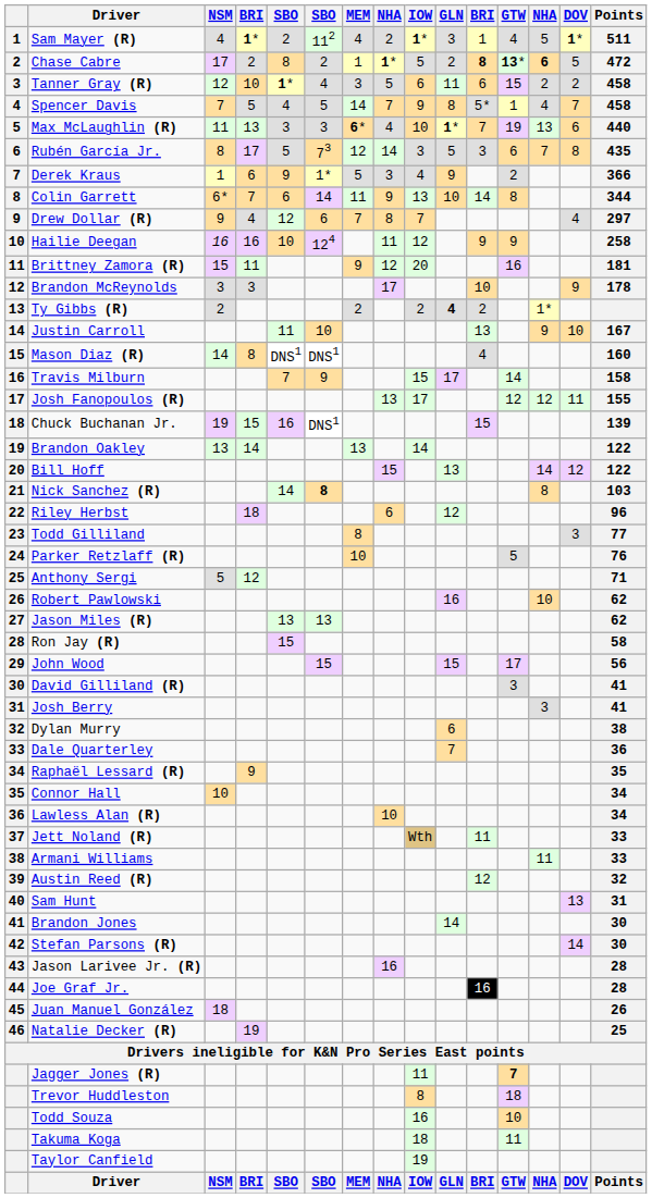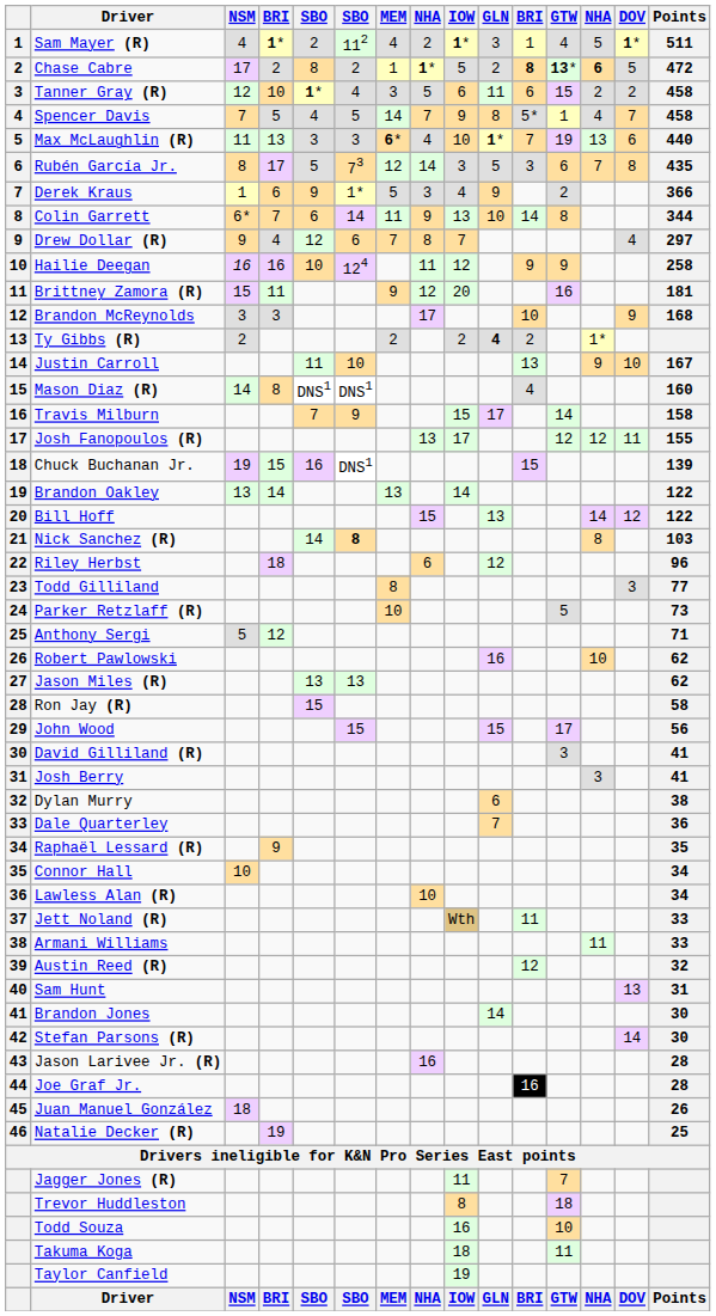 <table class="wikitable" style="font-size:77%; text-align:center;">
 <tr>
 <th></th>
 <th>Driver</th>
 <th><a href='#'>NSM</a></th>
 <th><a href='#'>BRI</a></th>
 <th><a href='#'>SBO</a></th>
 <th><a href='#'>SBO</a></th>
 <th><a href='#'>MEM</a></th>
 <th><a href='#'>NHA</a></th>
 <th><a href='#'>IOW</a></th>
 <th><a href='#'>GLN</a></th>
 <th><a href='#'>BRI</a></th>
 <th><a href='#'>GTW</a></th>
 <th><a href='#'>NHA</a></th>
 <th><a href='#'>DOV</a></th>
 <th>Points</th>
 </tr>
 <tr>
 <th>1</th>
 <td align=left><a href='#'>Sam Mayer</a> <strong>(R)</strong></td>
 <td style="background:#DFDFDF;">4</td>
 <td style="background:#FFFFBF;"><strong>1</strong>*</td>
 <td style="background:#DFDFDF;">2</td>
 <td style="background:#DFFFDF;">11<sup>2</sup></td>
 <td style="background:#DFDFDF;">4</td>
 <td style="background:#DFDFDF;">2</td>
 <td style="background:#FFFFBF;"><strong>1</strong>*</td>
 <td style="background:#DFDFDF;">3</td>
 <td style="background:#FFFFBF;">1</td>
 <td style="background:#DFDFDF;">4</td>
 <td style="background:#DFDFDF;">5</td>
 <td style="background:#FFFFBF;"><strong>1</strong>*</td>
 <th>511</th>
 </tr>
 <tr>
 <th>2</th>
 <td align=left><a href='#'>Chase Cabre</a></td>
 <td style="background:#EFCFFF;">17</td>
 <td style="background:#DFDFDF;">2</td>
 <td style="background:#FFDF9F;">8</td>
 <td style="background:#DFDFDF;">2</td>
 <td style="background:#FFFFBF;">1</td>
 <td style="background:#FFFFBF;"><strong>1</strong>*</td>
 <td style="background:#DFDFDF;">5</td>
 <td style="background:#DFDFDF;">2</td>
 <td style="background:#FFDF9F;"><strong>8</strong></td>
 <td style="background:#DFFFDF;"><strong>13</strong>*</td>
 <td style="background:#FFDF9F;"><strong>6</strong></td>
 <td style="background:#DFDFDF;">5</td>
 <th>472</th>
 </tr>
 <tr>
 <th>3</th>
 <td align=left><a href='#'>Tanner Gray</a> <strong>(R)</strong></td>
 <td style="background:#DFFFDF;">12</td>
 <td style="background:#FFDF9F;">10</td>
 <td style="background:#FFFFBF;"><strong>1</strong>*</td>
 <td style="background:#DFDFDF;">4</td>
 <td style="background:#DFDFDF;">3</td>
 <td style="background:#DFDFDF;">5</td>
 <td style="background:#FFDF9F;">6</td>
 <td style="background:#DFFFDF;">11</td>
 <td style="background:#FFDF9F;">6</td>
 <td style="background:#EFCFFF;">15</td>
 <td style="background:#DFDFDF;">2</td>
 <td style="background:#DFDFDF;">2</td>
 <th>458</th>
 </tr>
 <tr>
 <th>4</th>
 <td align=left><a href='#'>Spencer Davis</a></td>
 <td style="background:#FFDF9F;">7</td>
 <td style="background:#DFDFDF;">5</td>
 <td style="background:#DFDFDF;">4</td>
 <td style="background:#DFDFDF;">5</td>
 <td style="background:#DFFFDF;">14</td>
 <td style="background:#FFDF9F;">7</td>
 <td style="background:#FFDF9F;">9</td>
 <td style="background:#FFDF9F;">8</td>
 <td style="background:#DFDFDF;">5*</td>
 <td style="background:#FFFFBF;">1</td>
 <td style="background:#DFDFDF;">4</td>
 <td style="background:#FFDF9F;">7</td>
 <th>458</th>
 </tr>
 <tr>
 <th>5</th>
 <td align=left><a href='#'>Max McLaughlin</a> <strong>(R)</strong></td>
 <td style="background:#DFFFDF;">11</td>
 <td style="background:#DFFFDF;">13</td>
 <td style="background:#DFDFDF;">3</td>
 <td style="background:#DFDFDF;">3</td>
 <td style="background:#FFDF9F;"><strong>6</strong>*</td>
 <td style="background:#DFDFDF;">4</td>
 <td style="background:#FFDF9F;">10</td>
 <td style="background:#FFFFBF;"><strong>1</strong>*</td>
 <td style="background:#FFDF9F;">7</td>
 <td style="background:#EFCFFF;">19</td>
 <td style="background:#DFFFDF;">13</td>
 <td style="background:#FFDF9F;">6</td>
 <th>440</th>
 </tr>
 <tr>
 <th>6</th>
 <td align=left><a href='#'>Rubén García Jr.</a></td>
 <td style="background:#FFDF9F;">8</td>
 <td style="background:#EFCFFF;">17</td>
 <td style="background:#DFDFDF;">5</td>
 <td style="background:#FFDF9F;">7<sup>3</sup></td>
 <td style="background:#DFFFDF;">12</td>
 <td style="background:#DFFFDF;">14</td>
 <td style="background:#DFDFDF;">3</td>
 <td style="background:#DFDFDF;">5</td>
 <td style="background:#DFDFDF;">3</td>
 <td style="background:#FFDF9F;">6</td>
 <td style="background:#FFDF9F;">7</td>
 <td style="background:#FFDF9F;">8</td>
 <th>435</th>
 </tr>
 <tr>
 <th>7</th>
 <td align=left><a href='#'>Derek Kraus</a></td>
 <td style="background:#FFFFBF;">1</td>
 <td style="background:#FFDF9F;">6</td>
 <td style="background:#FFDF9F;">9</td>
 <td style="background:#FFFFBF;">1*</td>
 <td style="background:#DFDFDF;">5</td>
 <td style="background:#DFDFDF;">3</td>
 <td style="background:#DFDFDF;">4</td>
 <td style="background:#FFDF9F;">9</td>
 <td></td>
 <td style="background:#DFDFDF;">2</td>
 <td></td>
 <td></td>
 <th>366</th>
 </tr>
 <tr>
 <th>8</th>
 <td align=left><a href='#'>Colin Garrett</a></td>
 <td style="background:#FFDF9F;">6*</td>
 <td style="background:#FFDF9F;">7</td>
 <td style="background:#FFDF9F;">6</td>
 <td style="background:#EFCFFF;">14</td>
 <td style="background:#DFFFDF;">11</td>
 <td style="background:#FFDF9F;">9</td>
 <td style="background:#DFFFDF;">13</td>
 <td style="background:#FFDF9F;">10</td>
 <td style="background:#DFFFDF;">14</td>
 <td style="background:#FFDF9F;">8</td>
 <td></td>
 <td></td>
 <th>344</th>
 </tr>
 <tr>
 <th>9</th>
 <td align=left><a href='#'>Drew Dollar</a> <strong>(R)</strong></td>
 <td style="background:#FFDF9F;">9</td>
 <td style="background:#DFDFDF;">4</td>
 <td style="background:#DFFFDF;">12</td>
 <td style="background:#FFDF9F;">6</td>
 <td style="background:#FFDF9F;">7</td>
 <td style="background:#FFDF9F;">8</td>
 <td style="background:#FFDF9F;">7</td>
 <td></td>
 <td></td>
 <td></td>
 <td></td>
 <td style="background:#DFDFDF;">4</td>
 <th>297</th>
 </tr>
 <tr>
 <th>10</th>
 <td align=left><a href='#'>Hailie Deegan</a></td>
 <td style="background:#EFCFFF;"><em>16</em></td>
 <td style="background:#EFCFFF;">16</td>
 <td style="background:#FFDF9F;">10</td>
 <td style="background:#EFCFFF;">12<sup>4</sup></td>
 <td></td>
 <td style="background:#DFFFDF;">11</td>
 <td style="background:#DFFFDF;">12</td>
 <td></td>
 <td style="background:#FFDF9F;">9</td>
 <td style="background:#FFDF9F;">9</td>
 <td></td>
 <td></td>
 <th>258</th>
 </tr>
 <tr>
 <th>11</th>
 <td align=left><a href='#'>Brittney Zamora</a> <strong>(R)</strong></td>
 <td style="background:#EFCFFF;">15</td>
 <td style="background:#DFFFDF;">11</td>
 <td></td>
 <td></td>
 <td style="background:#FFDF9F;">9</td>
 <td style="background:#DFFFDF;">12</td>
 <td style="background:#DFFFDF;">20</td>
 <td></td>
 <td></td>
 <td style="background:#EFCFFF;">16</td>
 <td></td>
 <td></td>
 <th>181</th>
 </tr>
 <tr>
 <th>12</th>
 <td align=left nowrap><a href='#'>Brandon McReynolds</a></td>
 <td style="background:#DFDFDF;">3</td>
 <td style="background:#DFDFDF;">3</td>
 <td></td>
 <td></td>
 <td></td>
 <td style="background:#EFCFFF;">17</td>
 <td></td>
 <td></td>
 <td style="background:#FFDF9F;">10</td>
 <td></td>
 <td></td>
 <td style="background:#FFDF9F;">9</td>
-<th>178</th>
+<th>168</th>
 </tr>
 <tr>
 <th>13</th>
 <td align=left><a href='#'>Ty Gibbs</a> <strong>(R)</strong></td>
 <td style="background:#DFDFDF;">2</td>
 <td></td>
 <td></td>
 <td></td>
 <td style="background:#DFDFDF;">2</td>
 <td></td>
 <td style="background:#DFDFDF;">2</td>
 <td style="background:#DFDFDF;"><strong>4</strong></td>
 <td style="background:#DFDFDF;">2</td>
 <td></td>
 <td style="background:#FFFFBF;">1*</td>
 <td></td>
 <th></th>
 </tr>
 <tr>
 <th>14</th>
 <td align=left><a href='#'>Justin Carroll</a></td>
 <td></td>
 <td></td>
 <td style="background:#DFFFDF;">11</td>
 <td style="background:#FFDF9F;">10</td>
 <td></td>
 <td></td>
 <td></td>
 <td></td>
 <td style="background:#DFFFDF;">13</td>
 <td></td>
 <td style="background:#FFDF9F;">9</td>
 <td style="background:#FFDF9F;">10</td>
 <th>167</th>
 </tr>
 <tr>
 <th>15</th>
 <td align=left><a href='#'>Mason Diaz</a> <strong>(R)</strong></td>
 <td style="background:#DFFFDF;">14</td>
 <td style="background:#FFDF9F;">8</td>
 <td style="background:#FFFFFF;">DNS<sup>1</sup></td>
 <td style="background:#FFFFFF;">DNS<sup>1</sup></td>
 <td></td>
 <td></td>
 <td></td>
 <td></td>
 <td style="background:#DFDFDF;">4</td>
 <td></td>
 <td></td>
 <td></td>
 <th>160</th>
 </tr>
 <tr>
 <th>16</th>
 <td align=left><a href='#'>Travis Milburn</a></td>
 <td></td>
 <td></td>
 <td style="background:#FFDF9F;">7</td>
 <td style="background:#FFDF9F;">9</td>
 <td></td>
 <td></td>
 <td style="background:#DFFFDF;">15</td>
 <td style="background:#EFCFFF;">17</td>
 <td></td>
 <td style="background:#DFFFDF;">14</td>
 <td></td>
 <td></td>
 <th>158</th>
 </tr>
 <tr>
 <th>17</th>
 <td align=left><a href='#'>Josh Fanopoulos</a> <strong>(R)</strong></td>
 <td></td>
 <td></td>
 <td></td>
 <td></td>
 <td></td>
 <td style="background:#DFFFDF;">13</td>
 <td style="background:#DFFFDF;">17</td>
 <td></td>
 <td></td>
 <td style="background:#DFFFDF;">12</td>
 <td style="background:#DFFFDF;">12</td>
 <td style="background:#DFFFDF;">11</td>
 <th>155</th>
 </tr>
 <tr>
 <th>18</th>
 <td align=left>Chuck Buchanan Jr.</td>
 <td style="background:#EFCFFF;">19</td>
 <td style="background:#DFFFDF;">15</td>
 <td style="background:#EFCFFF;">16</td>
 <td style="background:#FFFFFF;">DNS<sup>1</sup></td>
 <td></td>
 <td></td>
 <td></td>
 <td></td>
 <td style="background:#EFCFFF;">15</td>
 <td></td>
 <td></td>
 <td></td>
 <th>139</th>
 </tr>
 <tr>
 <th>19</th>
 <td align=left><a href='#'>Brandon Oakley</a></td>
 <td style="background:#DFFFDF;">13</td>
 <td style="background:#DFFFDF;">14</td>
 <td></td>
 <td></td>
 <td style="background:#DFFFDF;">13</td>
 <td></td>
 <td style="background:#DFFFDF;">14</td>
 <td></td>
 <td></td>
 <td></td>
 <td></td>
 <td></td>
 <th>122</th>
 </tr>
 <tr>
 <th>20</th>
 <td align=left><a href='#'>Bill Hoff</a></td>
 <td></td>
 <td></td>
 <td></td>
 <td></td>
 <td></td>
 <td style="background:#EFCFFF;">15</td>
 <td></td>
 <td style="background:#DFFFDF;">13</td>
 <td></td>
 <td></td>
 <td style="background:#EFCFFF;">14</td>
 <td style="background:#EFCFFF;">12</td>
 <th>122</th>
 </tr>
 <tr>
 <th>21</th>
 <td align=left><a href='#'>Nick Sanchez</a> <strong>(R)</strong></td>
 <td></td>
 <td></td>
 <td style="background:#DFFFDF;">14</td>
 <td style="background:#FFDF9F;"><strong>8</strong></td>
 <td></td>
 <td></td>
 <td></td>
 <td></td>
 <td></td>
 <td></td>
 <td style="background:#FFDF9F;">8</td>
 <td></td>
 <th>103</th>
 </tr>
 <tr>
 <th>22</th>
 <td align=left><a href='#'>Riley Herbst</a></td>
 <td></td>
 <td style="background:#EFCFFF;">18</td>
 <td></td>
 <td></td>
 <td></td>
 <td style="background:#FFDF9F;">6</td>
 <td></td>
 <td style="background:#DFFFDF;">12</td>
 <td></td>
 <td></td>
 <td></td>
 <td></td>
 <th>96</th>
 </tr>
 <tr>
 <th>23</th>
 <td align=left><a href='#'>Todd Gilliland</a></td>
 <td></td>
 <td></td>
 <td></td>
 <td></td>
 <td style="background:#FFDF9F;">8</td>
 <td></td>
 <td></td>
 <td></td>
 <td></td>
 <td></td>
 <td></td>
 <td style="background:#DFDFDF;">3</td>
 <th>77</th>
 </tr>
 <tr>
 <th>24</th>
 <td align=left><a href='#'>Parker Retzlaff</a> <strong>(R)</strong></td>
 <td></td>
 <td></td>
 <td></td>
 <td></td>
 <td style="background:#FFDF9F;">10</td>
 <td></td>
 <td></td>
 <td></td>
 <td></td>
 <td style="background:#DFDFDF;">5</td>
 <td></td>
 <td></td>
-<th>76</th>
+<th>73</th>
 </tr>
 <tr>
 <th>25</th>
 <td align=left><a href='#'>Anthony Sergi</a></td>
 <td style="background:#DFDFDF;">5</td>
 <td style="background:#DFFFDF;">12</td>
 <td></td>
 <td></td>
 <td></td>
 <td></td>
 <td></td>
 <td></td>
 <td></td>
 <td></td>
 <td></td>
 <td></td>
 <th>71</th>
 </tr>
 <tr>
 <th>26</th>
 <td align=left><a href='#'>Robert Pawlowski</a></td>
 <td></td>
 <td></td>
 <td></td>
 <td></td>
 <td></td>
 <td></td>
 <td></td>
 <td style="background:#EFCFFF;">16</td>
 <td></td>
 <td></td>
 <td style="background:#FFDF9F;">10</td>
 <td></td>
 <th>62</th>
 </tr>
 <tr>
 <th>27</th>
 <td align=left><a href='#'>Jason Miles</a> <strong>(R)</strong></td>
 <td></td>
 <td></td>
 <td style="background:#DFFFDF;">13</td>
 <td style="background:#DFFFDF;">13</td>
 <td></td>
 <td></td>
 <td></td>
 <td></td>
 <td></td>
 <td></td>
 <td></td>
 <td></td>
 <th>62</th>
 </tr>
 <tr>
 <th>28</th>
 <td align=left>Ron Jay <strong>(R)</strong></td>
 <td></td>
 <td></td>
 <td style="background:#EFCFFF;">15</td>
 <td></td>
 <td></td>
 <td></td>
 <td></td>
 <td></td>
 <td></td>
 <td></td>
 <td></td>
 <td></td>
 <th>58</th>
 </tr>
 <tr>
 <th>29</th>
 <td align=left><a href='#'>John Wood</a></td>
 <td></td>
 <td></td>
 <td></td>
 <td style="background:#EFCFFF;">15</td>
 <td></td>
 <td></td>
 <td></td>
 <td style="background:#EFCFFF;">15</td>
 <td></td>
 <td style="background:#EFCFFF;">17</td>
 <td></td>
 <td></td>
 <th>56</th>
 </tr>
 <tr>
 <th>30</th>
 <td align=left><a href='#'>David Gilliland</a> <strong>(R)</strong></td>
 <td></td>
 <td></td>
 <td></td>
 <td></td>
 <td></td>
 <td></td>
 <td></td>
 <td></td>
 <td></td>
 <td style="background:#DFDFDF;">3</td>
 <td></td>
 <td></td>
 <th>41</th>
 </tr>
 <tr>
 <th>31</th>
 <td align=left><a href='#'>Josh Berry</a></td>
 <td></td>
 <td></td>
 <td></td>
 <td></td>
 <td></td>
 <td></td>
 <td></td>
 <td></td>
 <td></td>
 <td></td>
 <td style="background:#DFDFDF;">3</td>
 <td></td>
 <th>41</th>
 </tr>
 <tr>
 <th>32</th>
 <td align=left>Dylan Murry</td>
 <td></td>
 <td></td>
 <td></td>
 <td></td>
 <td></td>
 <td></td>
 <td></td>
 <td style="background:#FFDF9F;">6</td>
 <td></td>
 <td></td>
 <td></td>
 <td></td>
 <th>38</th>
 </tr>
 <tr>
 <th>33</th>
 <td align=left><a href='#'>Dale Quarterley</a></td>
 <td></td>
 <td></td>
 <td></td>
 <td></td>
 <td></td>
 <td></td>
 <td></td>
 <td style="background:#FFDF9F;">7</td>
 <td></td>
 <td></td>
 <td></td>
 <td></td>
 <th>36</th>
 </tr>
 <tr>
 <th>34</th>
 <td align=left><a href='#'>Raphaël Lessard</a> <strong>(R)</strong></td>
 <td></td>
 <td style="background:#FFDF9F;">9</td>
 <td></td>
 <td></td>
 <td></td>
 <td></td>
 <td></td>
 <td></td>
 <td></td>
 <td></td>
 <td></td>
 <td></td>
 <th>35</th>
 </tr>
 <tr>
 <th>35</th>
 <td align=left><a href='#'>Connor Hall</a></td>
 <td style="background:#FFDF9F;">10</td>
 <td></td>
 <td></td>
 <td></td>
 <td></td>
 <td></td>
 <td></td>
 <td></td>
 <td></td>
 <td></td>
 <td></td>
 <td></td>
 <th>34</th>
 </tr>
 <tr>
 <th>36</th>
 <td align=left><a href='#'>Lawless Alan</a> <strong>(R)</strong></td>
 <td></td>
 <td></td>
 <td></td>
 <td></td>
 <td></td>
 <td style="background:#FFDF9F;">10</td>
 <td></td>
 <td></td>
 <td></td>
 <td></td>
 <td></td>
 <td></td>
 <th>34</th>
 </tr>
 <tr>
 <th>37</th>
 <td align=left><a href='#'>Jett Noland</a> <strong>(R)</strong></td>
 <td></td>
 <td></td>
 <td></td>
 <td></td>
 <td></td>
 <td></td>
 <td style="background:#DFC484;">Wth</td>
 <td></td>
 <td style="background:#DFFFDF;">11</td>
 <td></td>
 <td></td>
 <td></td>
 <th>33</th>
 </tr>
 <tr>
 <th>38</th>
 <td align=left><a href='#'>Armani Williams</a></td>
 <td></td>
 <td></td>
 <td></td>
 <td></td>
 <td></td>
 <td></td>
 <td></td>
 <td></td>
 <td></td>
 <td></td>
 <td style="background:#DFFFDF;">11</td>
 <td></td>
 <th>33</th>
 </tr>
 <tr>
 <th>39</th>
 <td align=left><a href='#'>Austin Reed</a> <strong>(R)</strong></td>
 <td></td>
 <td></td>
 <td></td>
 <td></td>
 <td></td>
 <td></td>
 <td></td>
 <td></td>
 <td style="background:#DFFFDF;">12</td>
 <td></td>
 <td></td>
 <td></td>
 <th>32</th>
 </tr>
 <tr>
 <th>40</th>
 <td align=left><a href='#'>Sam Hunt</a></td>
 <td></td>
 <td></td>
 <td></td>
 <td></td>
 <td></td>
 <td></td>
 <td></td>
 <td></td>
 <td></td>
 <td></td>
 <td></td>
 <td style="background:#EFCFFF;">13</td>
 <th>31</th>
 </tr>
 <tr>
 <th>41</th>
 <td align=left><a href='#'>Brandon Jones</a></td>
 <td></td>
 <td></td>
 <td></td>
 <td></td>
 <td></td>
 <td></td>
 <td></td>
 <td style="background:#DFFFDF;">14</td>
 <td></td>
 <td></td>
 <td></td>
 <td></td>
 <th>30</th>
 </tr>
 <tr>
 <th>42</th>
 <td align=left><a href='#'>Stefan Parsons</a> <strong>(R)</strong></td>
 <td></td>
 <td></td>
 <td></td>
 <td></td>
 <td></td>
 <td></td>
 <td></td>
 <td></td>
 <td></td>
 <td></td>
 <td></td>
 <td style="background:#EFCFFF;">14</td>
 <th>30</th>
 </tr>
 <tr>
 <th>43</th>
 <td align=left>Jason Larivee Jr. <strong>(R)</strong></td>
 <td></td>
 <td></td>
 <td></td>
 <td></td>
 <td></td>
 <td style="background:#EFCFFF;">16</td>
 <td></td>
 <td></td>
 <td></td>
 <td></td>
 <td></td>
 <td></td>
 <th>28</th>
 </tr>
 <tr>
 <th>44</th>
 <td align=left><a href='#'>Joe Graf Jr.</a></td>
 <td></td>
 <td></td>
 <td></td>
 <td></td>
 <td></td>
 <td></td>
 <td></td>
 <td></td>
 <td style="background:#000000; color:white;">16</td>
 <td></td>
 <td></td>
 <td></td>
 <th>28</th>
 </tr>
 <tr>
 <th>45</th>
 <td align=left><a href='#'>Juan Manuel González</a></td>
 <td style="background:#EFCFFF;">18</td>
 <td></td>
 <td></td>
 <td></td>
 <td></td>
 <td></td>
 <td></td>
 <td></td>
 <td></td>
 <td></td>
 <td></td>
 <td></td>
 <th>26</th>
 </tr>
 <tr>
 <th>46</th>
 <td align=left><a href='#'>Natalie Decker</a> <strong>(R)</strong></td>
 <td></td>
 <td style="background:#EFCFFF;">19</td>
 <td></td>
 <td></td>
 <td></td>
 <td></td>
 <td></td>
 <td></td>
 <td></td>
 <td></td>
 <td></td>
 <td></td>
 <th>25</th>
 </tr>
 <tr>
 <th colspan=17>Drivers ineligible for K&N Pro Series East points</th>
 </tr>
 <tr>
 <th></th>
 <td align=left><a href='#'>Jagger Jones</a> <strong>(R)</strong></td>
 <td></td>
 <td></td>
 <td></td>
 <td></td>
 <td></td>
 <td></td>
 <td style="background:#DFFFDF;">11</td>
 <td></td>
 <td></td>
-<td style="background:#FFDF9F;"><strong>7</strong></td>
+<td style="background:#FFDF9F;">7</td>
 <td></td>
 <td></td>
 <th></th>
 </tr>
 <tr>
 <th></th>
 <td align=left><a href='#'>Trevor Huddleston</a></td>
 <td></td>
 <td></td>
 <td></td>
 <td></td>
 <td></td>
 <td></td>
 <td style="background:#FFDF9F;">8</td>
 <td></td>
 <td></td>
 <td style="background:#EFCFFF;">18</td>
 <td></td>
 <td></td>
 <th></th>
 </tr>
 <tr>
 <th></th>
 <td align=left><a href='#'>Todd Souza</a></td>
 <td></td>
 <td></td>
 <td></td>
 <td></td>
 <td></td>
 <td></td>
 <td style="background:#DFFFDF;">16</td>
 <td></td>
 <td></td>
 <td style="background:#FFDF9F;">10</td>
 <td></td>
 <td></td>
 <th></th>
 </tr>
 <tr>
 <th></th>
 <td align=left><a href='#'>Takuma Koga</a></td>
 <td></td>
 <td></td>
 <td></td>
 <td></td>
 <td></td>
 <td></td>
 <td style="background:#DFFFDF;">18</td>
 <td></td>
 <td></td>
 <td style="background:#DFFFDF;">11</td>
 <td></td>
 <td></td>
 <th></th>
 </tr>
 <tr>
 <th></th>
 <td align=left><a href='#'>Taylor Canfield</a></td>
 <td></td>
 <td></td>
 <td></td>
 <td></td>
 <td></td>
 <td></td>
 <td style="background:#DFFFDF;">19</td>
 <td></td>
 <td></td>
 <td></td>
 <td></td>
 <td></td>
 <th></th>
 </tr>
 <tr>
 <th></th>
 <th>Driver</th>
 <th><a href='#'>NSM</a></th>
 <th><a href='#'>BRI</a></th>
 <th><a href='#'>SBO</a></th>
 <th><a href='#'>SBO</a></th>
 <th><a href='#'>MEM</a></th>
 <th><a href='#'>NHA</a></th>
 <th><a href='#'>IOW</a></th>
 <th><a href='#'>GLN</a></th>
 <th><a href='#'>BRI</a></th>
 <th><a href='#'>GTW</a></th>
 <th><a href='#'>NHA</a></th>
 <th><a href='#'>DOV</a></th>
 <th>Points</th>
 </tr>
 </table>
